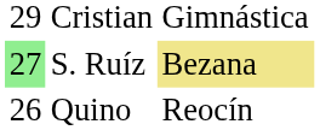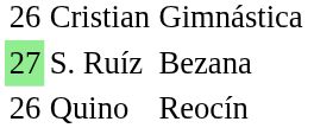 <table style="font-size: 90%; border-collapse:collapse" border=0 cellspacing=0 cellpadding=2>
 <tr bgcolor=#DCDCDC>
 </tr>
 <tr>
-<td>29</td>
+<td>26</td>
 <td>Cristian</td>
 <td>Gimnástica</td>
 </tr>
 <tr>
 <td style="background: lightgreen;">27</td>
 <td>S. Ruíz</td>
-<td style="background: khaki;">Bezana</td>
+<td>Bezana</td>
 </tr>
 <tr>
 <td>26</td>
 <td>Quino</td>
 <td>Reocín</td>
 </tr>
 </table>
